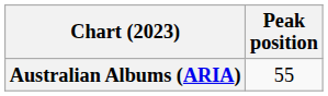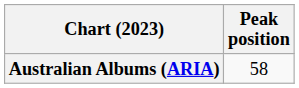 <table class="wikitable plainrowheaders" style="text-align:center">
 <tr>
 <th scope="col">Chart (2023)</th>
 <th scope="col">Peak<br>position</th>
 </tr>
 <tr>
 <th scope="row">Australian Albums (<a href='#'>ARIA</a>)</th>
-<td>55</td>
+<td>58</td>
 </tr>
 </table>
